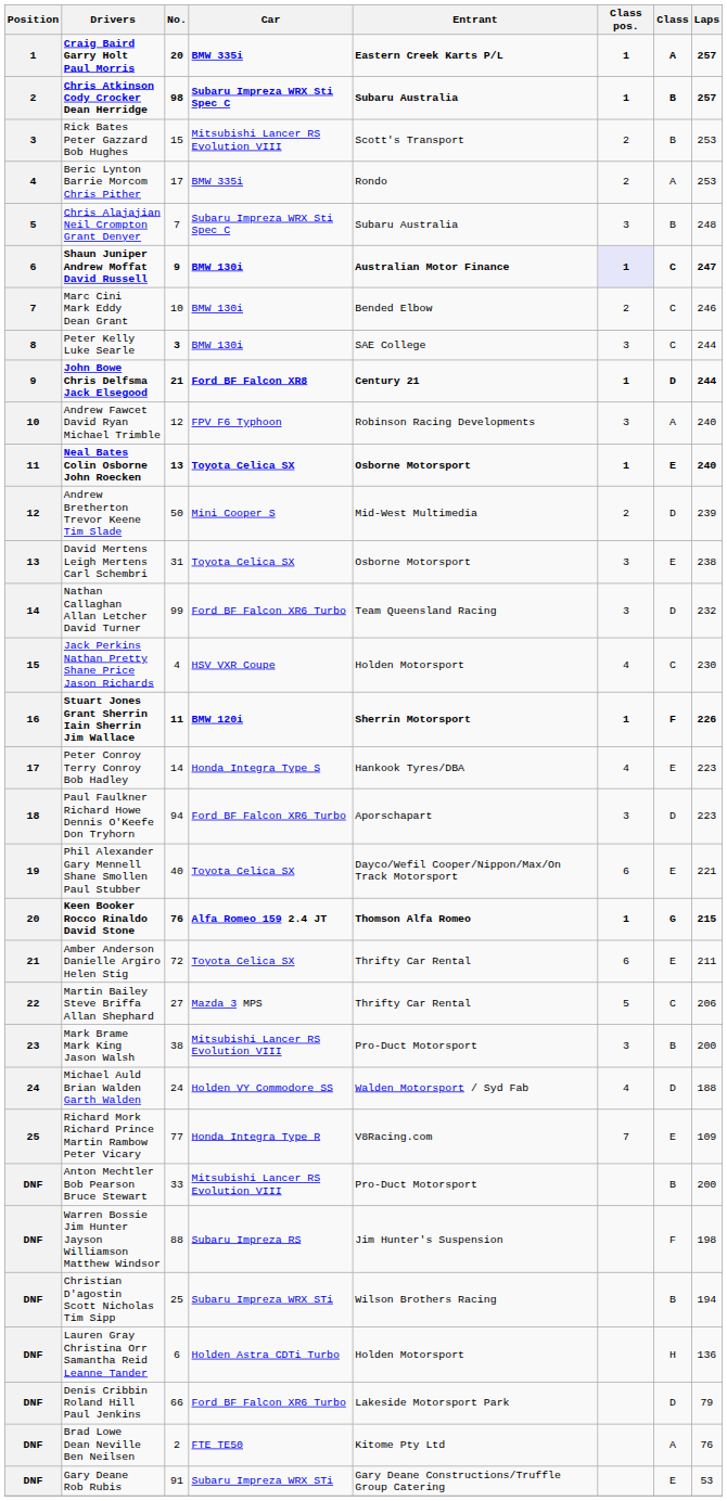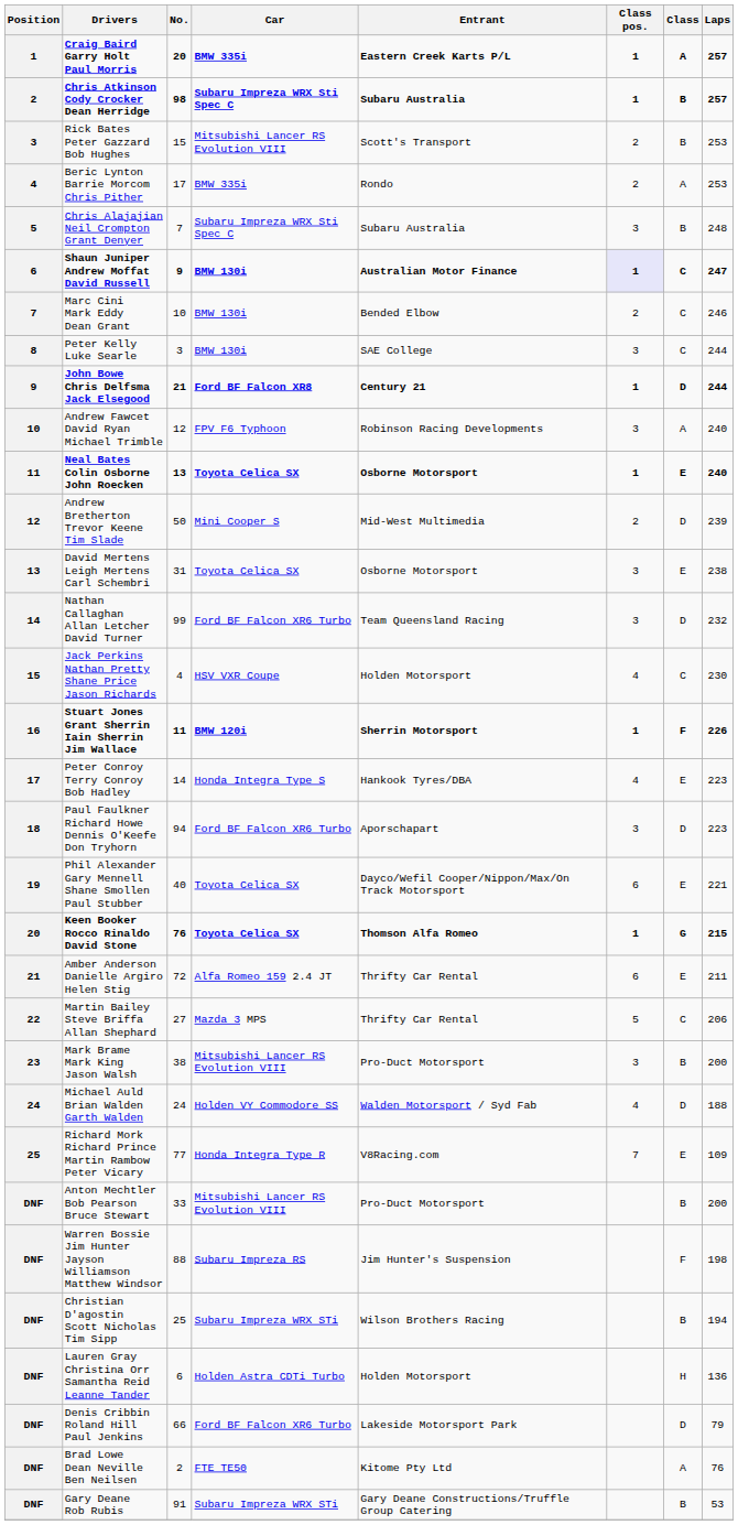 <table class="wikitable" border="1">
 <tr>
 <th>Position</th>
 <th>Drivers</th>
 <th>No.</th>
 <th>Car</th>
 <th>Entrant</th>
 <th>Class pos.</th>
 <th>Class</th>
 <th>Laps</th>
 </tr>
 <tr style="font-weight:bold">
 <th>1</th>
 <td> <a href='#'>Craig Baird</a><br> Garry Holt<br> <a href='#'>Paul Morris</a></td>
 <td align="center">20</td>
 <td><a href='#'>BMW 335i</a></td>
 <td>Eastern Creek Karts P/L</td>
 <td align="center">1</td>
 <td align="center">A</td>
 <td align="center">257</td>
 </tr>
 <tr style="font-weight:bold">
 <th>2</th>
 <td> <a href='#'>Chris Atkinson</a><br> <a href='#'>Cody Crocker</a><br> Dean Herridge</td>
 <td align="center">98</td>
 <td><a href='#'>Subaru Impreza WRX Sti Spec C</a></td>
 <td>Subaru Australia</td>
 <td align="center">1</td>
 <td align="center">B</td>
 <td align="center">257</td>
 </tr>
 <tr>
 <th>3</th>
 <td> Rick Bates<br> Peter Gazzard<br> Bob Hughes</td>
 <td align="center">15</td>
 <td><a href='#'>Mitsubishi Lancer RS Evolution VIII</a></td>
 <td>Scott's Transport</td>
 <td align="center">2</td>
 <td align="center">B</td>
 <td align="center">253</td>
 </tr>
 <tr>
 <th>4</th>
 <td> Beric Lynton<br> Barrie Morcom<br> <a href='#'>Chris Pither</a></td>
 <td align="center">17</td>
 <td><a href='#'>BMW 335i</a></td>
 <td>Rondo</td>
 <td align="center">2</td>
 <td align="center">A</td>
 <td align="center">253</td>
 </tr>
 <tr>
 <th>5</th>
 <td> <a href='#'>Chris Alajajian</a><br> <a href='#'>Neil Crompton</a><br> <a href='#'>Grant Denyer</a></td>
 <td align="center">7</td>
 <td><a href='#'>Subaru Impreza WRX Sti Spec C</a></td>
 <td>Subaru Australia</td>
 <td align="center">3</td>
 <td align="center">B</td>
 <td align="center">248</td>
 </tr>
 <tr style="font-weight:bold">
 <th>6</th>
 <td> Shaun Juniper<br> Andrew Moffat<br> <a href='#'>David Russell</a></td>
 <td align="center">9</td>
 <td><a href='#'>BMW 130i</a></td>
 <td>Australian Motor Finance</td>
 <td align="center" style="background: lavender;">1</td>
 <td align="center">C</td>
 <td align="center">247</td>
 </tr>
 <tr>
 <th>7</th>
 <td> Marc Cini<br> Mark Eddy<br> Dean Grant</td>
 <td align="center">10</td>
 <td><a href='#'>BMW 130i</a></td>
 <td>Bended Elbow</td>
 <td align="center">2</td>
 <td align="center">C</td>
 <td align="center">246</td>
 </tr>
 <tr>
 <th>8</th>
 <td> Peter Kelly<br> Luke Searle</td>
-<td align="center"><strong>3</strong></td>
+<td align="center">3</td>
 <td><a href='#'>BMW 130i</a></td>
 <td>SAE College</td>
 <td align="center">3</td>
 <td align="center">C</td>
 <td align="center">244</td>
 </tr>
 <tr style="font-weight:bold">
 <th>9</th>
 <td> <a href='#'>John Bowe</a><br> Chris Delfsma<br> <a href='#'>Jack Elsegood</a></td>
 <td align="center">21</td>
 <td><a href='#'>Ford BF Falcon XR8</a></td>
 <td>Century 21</td>
 <td align="center">1</td>
 <td align="center">D</td>
 <td align="center">244</td>
 </tr>
 <tr>
 <th>10</th>
 <td> Andrew Fawcet<br> David Ryan<br> Michael Trimble</td>
 <td align="center">12</td>
 <td><a href='#'>FPV F6 Typhoon</a></td>
 <td>Robinson Racing Developments</td>
 <td align="center">3</td>
 <td align="center">A</td>
 <td align="center">240</td>
 </tr>
 <tr style="font-weight:bold">
 <th>11</th>
 <td> <a href='#'>Neal Bates</a><br> Colin Osborne<br> John Roecken</td>
 <td align="center">13</td>
 <td><a href='#'>Toyota Celica SX</a></td>
 <td>Osborne Motorsport</td>
 <td align="center">1</td>
 <td align="center">E</td>
 <td align="center">240</td>
 </tr>
 <tr>
 <th>12</th>
 <td> Andrew Bretherton<br> Trevor Keene<br> <a href='#'>Tim Slade</a></td>
 <td align="center">50</td>
 <td><a href='#'>Mini Cooper S</a></td>
 <td>Mid-West Multimedia</td>
 <td align="center">2</td>
 <td align="center">D</td>
 <td align="center">239</td>
 </tr>
 <tr>
 <th>13</th>
 <td> David Mertens<br> Leigh Mertens<br> Carl Schembri</td>
 <td align="center">31</td>
 <td><a href='#'>Toyota Celica SX</a></td>
 <td>Osborne Motorsport</td>
 <td align="center">3</td>
 <td align="center">E</td>
 <td align="center">238</td>
 </tr>
 <tr>
 <th>14</th>
 <td> Nathan Callaghan<br> Allan Letcher<br> David Turner</td>
 <td align="center">99</td>
 <td><a href='#'>Ford BF Falcon XR6 Turbo</a></td>
 <td>Team Queensland Racing</td>
 <td align="center">3</td>
 <td align="center">D</td>
 <td align="center">232</td>
 </tr>
 <tr>
 <th>15</th>
 <td> <a href='#'>Jack Perkins</a><br> <a href='#'>Nathan Pretty</a><br> <a href='#'>Shane Price</a><br>  <a href='#'>Jason Richards</a></td>
 <td align="center">4</td>
 <td><a href='#'>HSV VXR Coupe</a></td>
 <td>Holden Motorsport</td>
 <td align="center">4</td>
 <td align="center">C</td>
 <td align="center">230</td>
 </tr>
 <tr style="font-weight:bold">
 <th>16</th>
 <td> Stuart Jones<br> Grant Sherrin<br> Iain Sherrin<br> Jim Wallace</td>
 <td align="center">11</td>
 <td><a href='#'>BMW 120i</a></td>
 <td>Sherrin Motorsport</td>
 <td align="center">1</td>
 <td align="center">F</td>
 <td align="center">226</td>
 </tr>
 <tr>
 <th>17</th>
 <td> Peter Conroy<br> Terry Conroy<br> Bob Hadley</td>
 <td align="center">14</td>
 <td><a href='#'>Honda Integra Type S</a></td>
 <td>Hankook Tyres/DBA</td>
 <td align="center">4</td>
 <td align="center">E</td>
 <td align="center">223</td>
 </tr>
 <tr>
 <th>18</th>
 <td> Paul Faulkner<br> Richard Howe<br> Dennis O'Keefe<br> Don Tryhorn</td>
 <td align="center">94</td>
 <td><a href='#'>Ford BF Falcon XR6 Turbo</a></td>
 <td>Aporschapart</td>
 <td align="center">3</td>
 <td align="center">D</td>
 <td align="center">223</td>
 </tr>
 <tr>
 <th>19</th>
 <td> Phil Alexander<br> Gary Mennell<br> Shane Smollen<br> Paul Stubber</td>
 <td align="center">40</td>
 <td><a href='#'>Toyota Celica SX</a></td>
 <td>Dayco/Wefil Cooper/Nippon/Max/On Track Motorsport</td>
 <td align="center">6</td>
 <td align="center">E</td>
 <td align="center">221</td>
 </tr>
 <tr style="font-weight:bold">
 <th>20</th>
 <td> Keen Booker<br> Rocco Rinaldo<br> David Stone</td>
 <td align="center">76</td>
-<td><a href='#'>Alfa Romeo 159</a> 2.4 JT</td>
+<td><a href='#'>Toyota Celica SX</a></td>
 <td>Thomson Alfa Romeo</td>
 <td align="center">1</td>
 <td align="center">G</td>
 <td align="center">215</td>
 </tr>
 <tr>
 <th>21</th>
 <td> Amber Anderson<br> Danielle Argiro<br> Helen Stig</td>
 <td align="center">72</td>
-<td><a href='#'>Toyota Celica SX</a></td>
+<td><a href='#'>Alfa Romeo 159</a> 2.4 JT</td>
 <td>Thrifty Car Rental</td>
 <td align="center">6</td>
 <td align="center">E</td>
 <td align="center">211</td>
 </tr>
 <tr>
 <th>22</th>
 <td> Martin Bailey<br>Steve Briffa<br> Allan Shephard</td>
 <td align="center">27</td>
 <td><a href='#'>Mazda 3</a> MPS</td>
 <td>Thrifty Car Rental</td>
 <td align="center">5</td>
 <td align="center">C</td>
 <td align="center">206</td>
 </tr>
 <tr>
 <th>23</th>
 <td> Mark Brame<br> Mark King<br> Jason Walsh</td>
 <td align="center">38</td>
 <td><a href='#'>Mitsubishi Lancer RS Evolution VIII</a></td>
 <td>Pro-Duct Motorsport</td>
 <td align="center">3</td>
 <td align="center">B</td>
 <td align="center">200</td>
 </tr>
 <tr>
 <th>24</th>
 <td> Michael Auld<br> Brian Walden<br> <a href='#'>Garth Walden</a></td>
 <td align="center">24</td>
 <td><a href='#'>Holden VY Commodore SS</a></td>
 <td><a href='#'>Walden Motorsport</a> / Syd Fab</td>
 <td align="center">4</td>
 <td align="center">D</td>
 <td align="center">188</td>
 </tr>
 <tr>
 <th>25</th>
 <td> Richard Mork<br> Richard Prince<br> Martin Rambow<br> Peter Vicary</td>
 <td align="center">77</td>
 <td><a href='#'>Honda Integra Type R</a></td>
 <td>V8Racing.com</td>
 <td align="center">7</td>
 <td align="center">E</td>
 <td align="center">109</td>
 </tr>
 <tr>
 <th>DNF</th>
 <td> Anton Mechtler<br> Bob Pearson<br> Bruce Stewart</td>
 <td align="center">33</td>
 <td><a href='#'>Mitsubishi Lancer RS Evolution VIII</a></td>
 <td>Pro-Duct Motorsport</td>
 <td></td>
 <td align="center">B</td>
 <td align="center">200</td>
 </tr>
 <tr>
 <th>DNF</th>
 <td> Warren Bossie<br> Jim Hunter<br> Jayson Williamson<br> Matthew Windsor</td>
 <td align="center">88</td>
 <td><a href='#'>Subaru Impreza RS</a></td>
 <td>Jim Hunter's Suspension</td>
 <td></td>
 <td align="center">F</td>
 <td align="center">198</td>
 </tr>
 <tr>
 <th>DNF</th>
 <td> Christian D'agostin<br> Scott Nicholas<br> Tim Sipp</td>
 <td align="center">25</td>
 <td><a href='#'>Subaru Impreza WRX STi</a></td>
 <td>Wilson Brothers Racing</td>
 <td></td>
 <td align="center">B</td>
 <td align="center">194</td>
 </tr>
 <tr>
 <th>DNF</th>
 <td> Lauren Gray<br> Christina Orr<br> Samantha Reid<br> <a href='#'>Leanne Tander</a></td>
 <td align="center">6</td>
 <td><a href='#'>Holden Astra CDTi Turbo</a></td>
 <td>Holden Motorsport</td>
 <td></td>
 <td align="center">H</td>
 <td align="center">136</td>
 </tr>
 <tr>
 <th>DNF</th>
 <td> Denis Cribbin<br> Roland Hill<br> Paul Jenkins</td>
 <td align="center">66</td>
 <td><a href='#'>Ford BF Falcon XR6 Turbo</a></td>
 <td>Lakeside Motorsport Park</td>
 <td></td>
 <td align="center">D</td>
 <td align="center">79</td>
 </tr>
 <tr>
 <th>DNF</th>
 <td> Brad Lowe<br> Dean Neville<br> Ben Neilsen</td>
 <td align="center">2</td>
 <td><a href='#'>FTE TE50</a></td>
 <td>Kitome Pty Ltd</td>
 <td></td>
 <td align="center">A</td>
 <td align="center">76</td>
 </tr>
 <tr>
 <th>DNF</th>
 <td> Gary Deane<br> Rob Rubis</td>
 <td align="center">91</td>
 <td><a href='#'>Subaru Impreza WRX STi</a></td>
 <td>Gary Deane Constructions/Truffle Group Catering</td>
 <td></td>
-<td align="center">E</td>
+<td align="center">B</td>
 <td align="center">53</td>
 </tr>
 <tr>
 </tr>
 </table>
